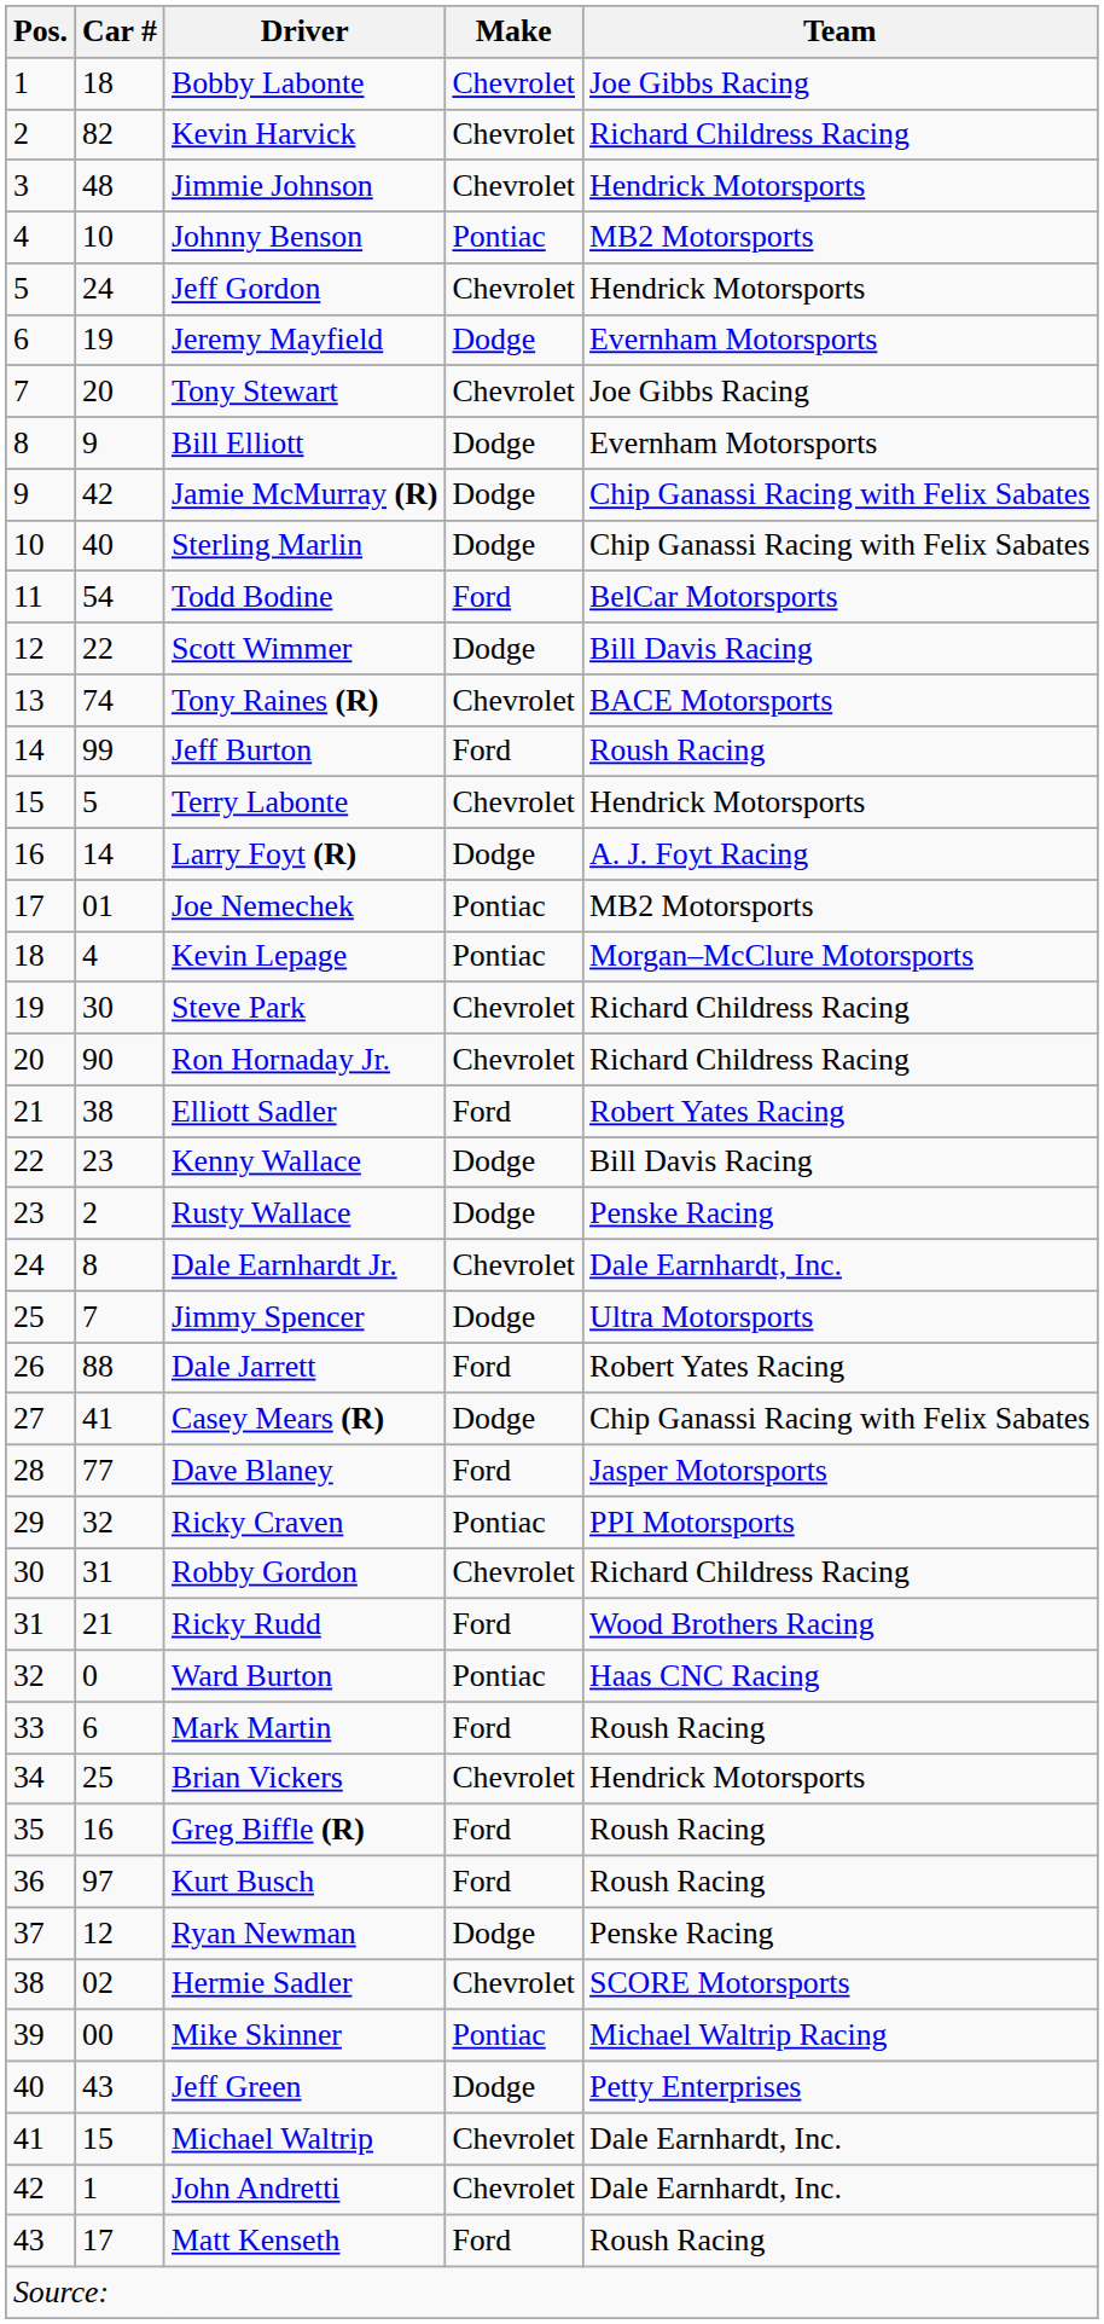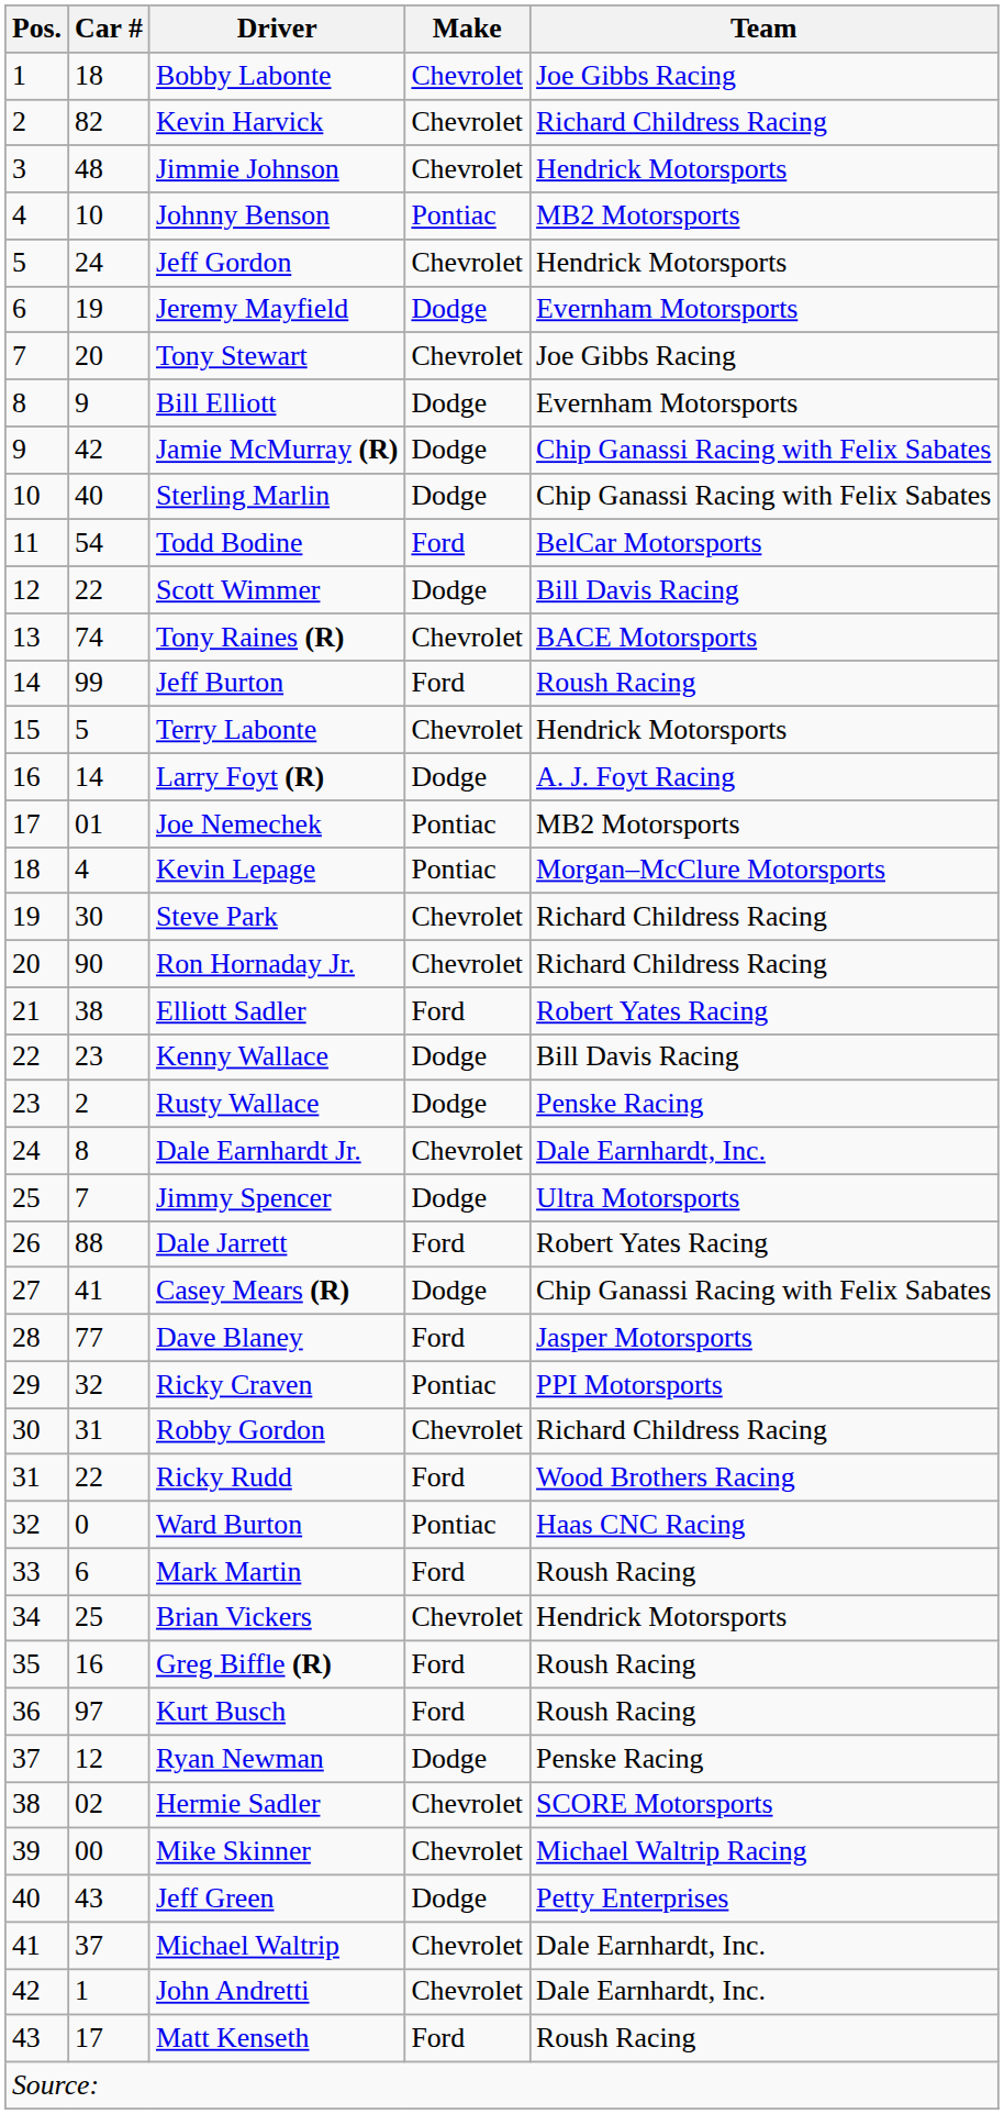 <table class="wikitable" style="font-size: 90%;">
 <tr>
 <th>Pos.</th>
 <th>Car #</th>
 <th>Driver</th>
 <th>Make</th>
 <th>Team</th>
 </tr>
 <tr>
 <td>1</td>
 <td>18</td>
 <td><a href='#'>Bobby Labonte</a></td>
 <td><a href='#'>Chevrolet</a></td>
 <td><a href='#'>Joe Gibbs Racing</a></td>
 </tr>
 <tr>
 <td>2</td>
 <td>82</td>
 <td><a href='#'>Kevin Harvick</a></td>
 <td>Chevrolet</td>
 <td><a href='#'>Richard Childress Racing</a></td>
 </tr>
 <tr>
 <td>3</td>
 <td>48</td>
 <td><a href='#'>Jimmie Johnson</a></td>
 <td>Chevrolet</td>
 <td><a href='#'>Hendrick Motorsports</a></td>
 </tr>
 <tr>
 <td>4</td>
 <td>10</td>
 <td><a href='#'>Johnny Benson</a></td>
 <td><a href='#'>Pontiac</a></td>
 <td><a href='#'>MB2 Motorsports</a></td>
 </tr>
 <tr>
 <td>5</td>
 <td>24</td>
 <td><a href='#'>Jeff Gordon</a></td>
 <td>Chevrolet</td>
 <td>Hendrick Motorsports</td>
 </tr>
 <tr>
 <td>6</td>
 <td>19</td>
 <td><a href='#'>Jeremy Mayfield</a></td>
 <td><a href='#'>Dodge</a></td>
 <td><a href='#'>Evernham Motorsports</a></td>
 </tr>
 <tr>
 <td>7</td>
 <td>20</td>
 <td><a href='#'>Tony Stewart</a></td>
 <td>Chevrolet</td>
 <td>Joe Gibbs Racing</td>
 </tr>
 <tr>
 <td>8</td>
 <td>9</td>
 <td><a href='#'>Bill Elliott</a></td>
 <td>Dodge</td>
 <td>Evernham Motorsports</td>
 </tr>
 <tr>
 <td>9</td>
 <td>42</td>
 <td><a href='#'>Jamie McMurray</a> <strong>(R)</strong></td>
 <td>Dodge</td>
 <td><a href='#'>Chip Ganassi Racing with Felix Sabates</a></td>
 </tr>
 <tr>
 <td>10</td>
 <td>40</td>
 <td><a href='#'>Sterling Marlin</a></td>
 <td>Dodge</td>
 <td>Chip Ganassi Racing with Felix Sabates</td>
 </tr>
 <tr>
 <td>11</td>
 <td>54</td>
 <td><a href='#'>Todd Bodine</a></td>
 <td><a href='#'>Ford</a></td>
 <td><a href='#'>BelCar Motorsports</a></td>
 </tr>
 <tr>
 <td>12</td>
 <td>22</td>
 <td><a href='#'>Scott Wimmer</a></td>
 <td>Dodge</td>
 <td><a href='#'>Bill Davis Racing</a></td>
 </tr>
 <tr>
 <td>13</td>
 <td>74</td>
 <td><a href='#'>Tony Raines</a> <strong>(R)</strong></td>
 <td>Chevrolet</td>
 <td><a href='#'>BACE Motorsports</a></td>
 </tr>
 <tr>
 <td>14</td>
 <td>99</td>
 <td><a href='#'>Jeff Burton</a></td>
 <td>Ford</td>
 <td><a href='#'>Roush Racing</a></td>
 </tr>
 <tr>
 <td>15</td>
 <td>5</td>
 <td><a href='#'>Terry Labonte</a></td>
 <td>Chevrolet</td>
 <td>Hendrick Motorsports</td>
 </tr>
 <tr>
 <td>16</td>
 <td>14</td>
 <td><a href='#'>Larry Foyt</a> <strong>(R)</strong></td>
 <td>Dodge</td>
 <td><a href='#'>A. J. Foyt Racing</a></td>
 </tr>
 <tr>
 <td>17</td>
 <td>01</td>
 <td><a href='#'>Joe Nemechek</a></td>
 <td>Pontiac</td>
 <td>MB2 Motorsports</td>
 </tr>
 <tr>
 <td>18</td>
 <td>4</td>
 <td><a href='#'>Kevin Lepage</a></td>
 <td>Pontiac</td>
 <td><a href='#'>Morgan–McClure Motorsports</a></td>
 </tr>
 <tr>
 <td>19</td>
 <td>30</td>
 <td><a href='#'>Steve Park</a></td>
 <td>Chevrolet</td>
 <td>Richard Childress Racing</td>
 </tr>
 <tr>
 <td>20</td>
 <td>90</td>
 <td><a href='#'>Ron Hornaday Jr.</a></td>
 <td>Chevrolet</td>
 <td>Richard Childress Racing</td>
 </tr>
 <tr>
 <td>21</td>
 <td>38</td>
 <td><a href='#'>Elliott Sadler</a></td>
 <td>Ford</td>
 <td><a href='#'>Robert Yates Racing</a></td>
 </tr>
 <tr>
 <td>22</td>
 <td>23</td>
 <td><a href='#'>Kenny Wallace</a></td>
 <td>Dodge</td>
 <td>Bill Davis Racing</td>
 </tr>
 <tr>
 <td>23</td>
 <td>2</td>
 <td><a href='#'>Rusty Wallace</a></td>
 <td>Dodge</td>
 <td><a href='#'>Penske Racing</a></td>
 </tr>
 <tr>
 <td>24</td>
 <td>8</td>
 <td><a href='#'>Dale Earnhardt Jr.</a></td>
 <td>Chevrolet</td>
 <td><a href='#'>Dale Earnhardt, Inc.</a></td>
 </tr>
 <tr>
 <td>25</td>
 <td>7</td>
 <td><a href='#'>Jimmy Spencer</a></td>
 <td>Dodge</td>
 <td><a href='#'>Ultra Motorsports</a></td>
 </tr>
 <tr>
 <td>26</td>
 <td>88</td>
 <td><a href='#'>Dale Jarrett</a></td>
 <td>Ford</td>
 <td>Robert Yates Racing</td>
 </tr>
 <tr>
 <td>27</td>
 <td>41</td>
 <td><a href='#'>Casey Mears</a> <strong>(R)</strong></td>
 <td>Dodge</td>
 <td>Chip Ganassi Racing with Felix Sabates</td>
 </tr>
 <tr>
 <td>28</td>
 <td>77</td>
 <td><a href='#'>Dave Blaney</a></td>
 <td>Ford</td>
 <td><a href='#'>Jasper Motorsports</a></td>
 </tr>
 <tr>
 <td>29</td>
 <td>32</td>
 <td><a href='#'>Ricky Craven</a></td>
 <td>Pontiac</td>
 <td><a href='#'>PPI Motorsports</a></td>
 </tr>
 <tr>
 <td>30</td>
 <td>31</td>
 <td><a href='#'>Robby Gordon</a></td>
 <td>Chevrolet</td>
 <td>Richard Childress Racing</td>
 </tr>
 <tr>
 <td>31</td>
-<td>21</td>
+<td>22</td>
 <td><a href='#'>Ricky Rudd</a></td>
 <td>Ford</td>
 <td><a href='#'>Wood Brothers Racing</a></td>
 </tr>
 <tr>
 <td>32</td>
 <td>0</td>
 <td><a href='#'>Ward Burton</a></td>
 <td>Pontiac</td>
 <td><a href='#'>Haas CNC Racing</a></td>
 </tr>
 <tr>
 <td>33</td>
 <td>6</td>
 <td><a href='#'>Mark Martin</a></td>
 <td>Ford</td>
 <td>Roush Racing</td>
 </tr>
 <tr>
 <td>34</td>
 <td>25</td>
 <td><a href='#'>Brian Vickers</a></td>
 <td>Chevrolet</td>
 <td>Hendrick Motorsports</td>
 </tr>
 <tr>
 <td>35</td>
 <td>16</td>
 <td><a href='#'>Greg Biffle</a> <strong>(R)</strong></td>
 <td>Ford</td>
 <td>Roush Racing</td>
 </tr>
 <tr>
 <td>36</td>
 <td>97</td>
 <td><a href='#'>Kurt Busch</a></td>
 <td>Ford</td>
 <td>Roush Racing</td>
 </tr>
 <tr>
 <td>37</td>
 <td>12</td>
 <td><a href='#'>Ryan Newman</a></td>
 <td>Dodge</td>
 <td>Penske Racing</td>
 </tr>
 <tr>
 <td>38</td>
 <td>02</td>
 <td><a href='#'>Hermie Sadler</a></td>
 <td>Chevrolet</td>
 <td><a href='#'>SCORE Motorsports</a></td>
 </tr>
 <tr>
 <td>39</td>
 <td>00</td>
 <td><a href='#'>Mike Skinner</a></td>
-<td><a href='#'>Pontiac</a></td>
+<td>Chevrolet</td>
 <td><a href='#'>Michael Waltrip Racing</a></td>
 </tr>
 <tr>
 <td>40</td>
 <td>43</td>
 <td><a href='#'>Jeff Green</a></td>
 <td>Dodge</td>
 <td><a href='#'>Petty Enterprises</a></td>
 </tr>
 <tr>
 <td>41</td>
-<td>15</td>
+<td>37</td>
 <td><a href='#'>Michael Waltrip</a></td>
 <td>Chevrolet</td>
 <td>Dale Earnhardt, Inc.</td>
 </tr>
 <tr>
 <td>42</td>
 <td>1</td>
 <td><a href='#'>John Andretti</a></td>
 <td>Chevrolet</td>
 <td>Dale Earnhardt, Inc.</td>
 </tr>
 <tr>
 <td>43</td>
 <td>17</td>
 <td><a href='#'>Matt Kenseth</a></td>
 <td>Ford</td>
 <td>Roush Racing</td>
 </tr>
 <tr>
 <td colspan="6"><em>Source:</em></td>
 </tr>
 <tr>
 </tr>
 </table>
